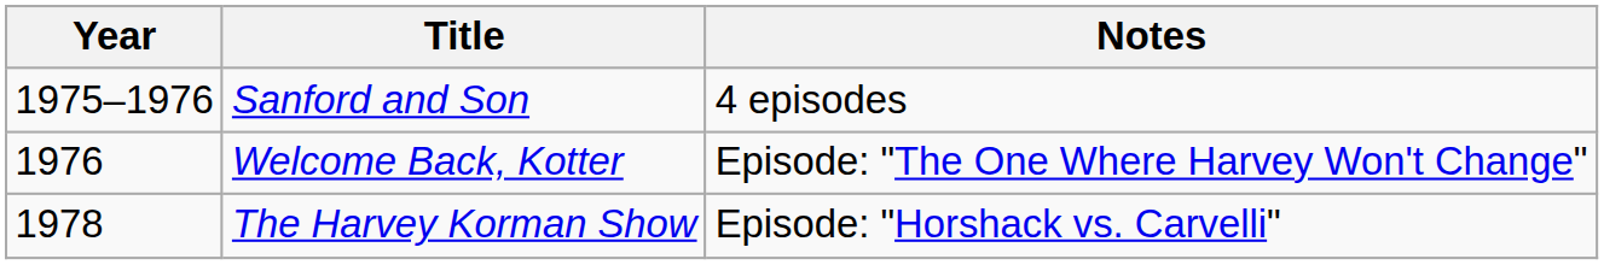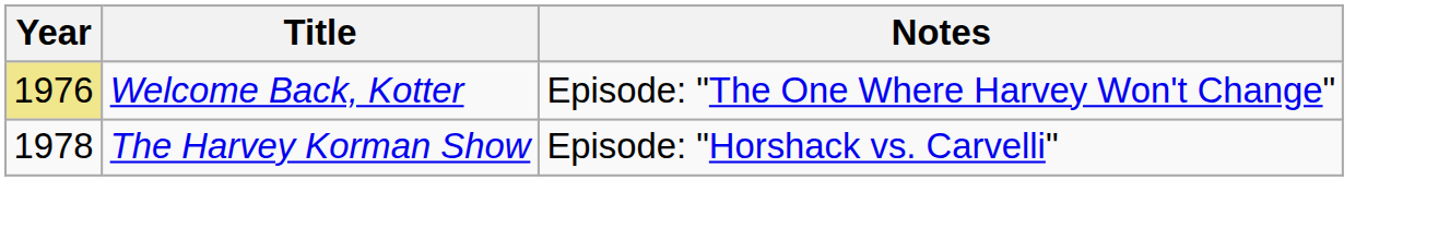 <table class="wikitable sortable">
 <tr>
 <th>Year</th>
 <th>Title</th>
 <th class="unsortable">Notes</th>
 </tr>
 <tr>
-<td>1975–1976</td>
-<td><em><a href='#'>Sanford and Son</a></em></td>
-<td>4 episodes</td>
-</tr>
-<tr>
-<td>1976</td>
+<td style="background: khaki;">1976</td>
 <td><em><a href='#'>Welcome Back, Kotter</a></em></td>
 <td>Episode: "<a href='#'>The One Where Harvey Won't Change</a>"</td>
 </tr>
 <tr>
 <td>1978</td>
 <td data-sort-value="Harvey Korman Show, The"><em><a href='#'>The Harvey Korman Show</a></em></td>
 <td>Episode: "<a href='#'>Horshack vs. Carvelli</a>"</td>
 </tr>
 </table>
